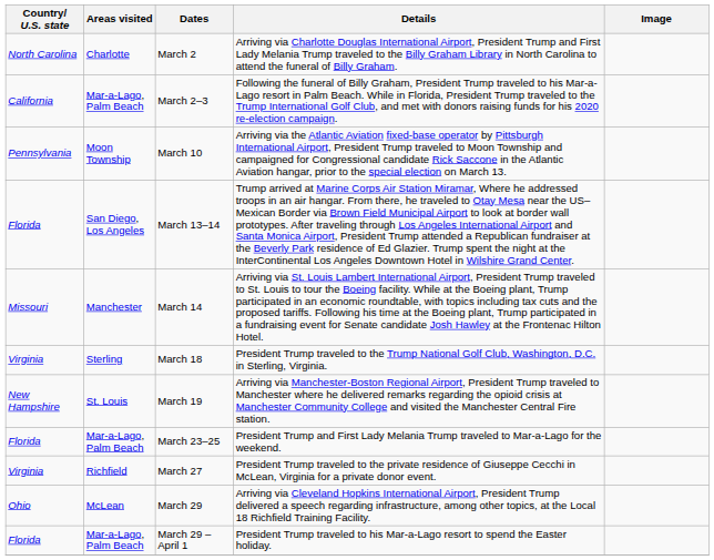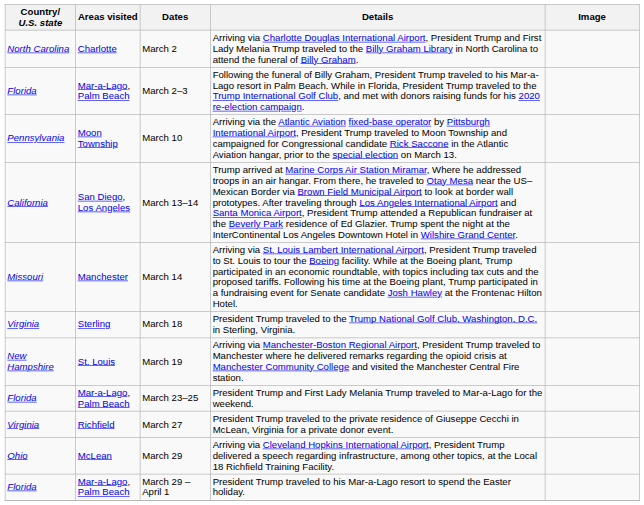 <table class="wikitable" style="margin: 1em auto 1em auto">
 <tr>
 <th width=110>Country/<br><em>U.S. state</em></th>
 <th width=100>Areas visited</th>
 <th width=110>Dates</th>
 <th width=550>Details</th>
 <th width=150>Image</th>
 </tr>
 <tr>
 <td> <em><a href='#'>North Carolina</a></em></td>
 <td><a href='#'>Charlotte</a></td>
 <td>March 2</td>
 <td>Arriving via <a href='#'>Charlotte Douglas International Airport</a>, President Trump and First Lady Melania Trump traveled to the <a href='#'>Billy Graham Library</a> in North Carolina to attend the funeral of <a href='#'>Billy Graham</a>.</td>
 <td></td>
 </tr>
 <tr>
-<td> <em><a href='#'>California</a></em></td>
+<td> <em><a href='#'>Florida</a></em></td>
 <td><a href='#'>Mar-a-Lago</a>, <a href='#'>Palm Beach</a></td>
 <td>March 2–3</td>
 <td>Following the funeral of Billy Graham, President Trump traveled to his Mar-a-Lago resort in Palm Beach. While in Florida, President Trump traveled to the <a href='#'>Trump International Golf Club</a>, and met with donors raising funds for his <a href='#'>2020 re-election campaign</a>.</td>
 <td></td>
 </tr>
 <tr>
 <td> <em><a href='#'>Pennsylvania</a></em></td>
 <td><a href='#'>Moon Township</a></td>
 <td>March 10</td>
 <td>Arriving via the <a href='#'>Atlantic Aviation</a> <a href='#'>fixed-base operator</a> by <a href='#'>Pittsburgh International Airport</a>, President Trump traveled to Moon Township and campaigned for Congressional candidate <a href='#'>Rick Saccone</a> in the Atlantic Aviation hangar, prior to the <a href='#'>special election</a> on March 13.</td>
 <td></td>
 </tr>
 <tr>
-<td> <em><a href='#'>Florida</a></em></td>
+<td> <em><a href='#'>California</a></em></td>
 <td><a href='#'>San Diego</a>, <a href='#'>Los Angeles</a></td>
 <td>March 13–14</td>
 <td>Trump arrived at <a href='#'>Marine Corps Air Station Miramar</a>, Where he addressed troops in an air hangar. From there, he traveled to <a href='#'>Otay Mesa</a> near the US–Mexican Border via <a href='#'>Brown Field Municipal Airport</a> to look at border wall prototypes. After traveling through <a href='#'>Los Angeles International Airport</a> and <a href='#'>Santa Monica Airport</a>, President Trump attended a Republican fundraiser at the <a href='#'>Beverly Park</a> residence of Ed Glazier. Trump spent the night at the InterContinental Los Angeles Downtown Hotel in <a href='#'>Wilshire Grand Center</a>.</td>
 <td></td>
 </tr>
 <tr>
 <td> <em><a href='#'>Missouri</a></em></td>
 <td><a href='#'>Manchester</a></td>
 <td>March 14</td>
 <td>Arriving via <a href='#'>St. Louis Lambert International Airport</a>, President Trump traveled to St. Louis to tour the <a href='#'>Boeing</a> facility. While at the Boeing plant, Trump participated in an economic roundtable, with topics including tax cuts and the proposed tariffs. Following his time at the Boeing plant, Trump participated in a fundraising event for Senate candidate <a href='#'>Josh Hawley</a> at the Frontenac Hilton Hotel.</td>
 <td></td>
 </tr>
 <tr>
 <td> <em><a href='#'>Virginia</a></em></td>
 <td><a href='#'>Sterling</a></td>
 <td>March 18</td>
 <td>President Trump traveled to the <a href='#'>Trump National Golf Club, Washington, D.C.</a> in Sterling, Virginia.</td>
 <td></td>
 </tr>
 <tr>
 <td> <em><a href='#'>New Hampshire</a></em></td>
 <td><a href='#'>St. Louis</a></td>
 <td>March 19</td>
 <td>Arriving via <a href='#'>Manchester-Boston Regional Airport</a>, President Trump traveled to Manchester where he delivered remarks regarding the opioid crisis at <a href='#'>Manchester Community College</a> and visited the Manchester Central Fire station.</td>
 <td></td>
 </tr>
 <tr>
 <td> <em><a href='#'>Florida</a></em></td>
 <td><a href='#'>Mar-a-Lago</a>, <a href='#'>Palm Beach</a></td>
 <td>March 23–25</td>
 <td>President Trump and First Lady Melania Trump traveled to Mar-a-Lago for the weekend.</td>
 <td></td>
 </tr>
 <tr>
 <td> <em><a href='#'>Virginia</a></em></td>
 <td><a href='#'>Richfield</a></td>
 <td>March 27</td>
 <td>President Trump traveled to the private residence of Giuseppe Cecchi in McLean, Virginia for a private donor event.</td>
 <td></td>
 </tr>
 <tr>
 <td> <em><a href='#'>Ohio</a></em></td>
 <td><a href='#'>McLean</a></td>
 <td>March 29</td>
 <td>Arriving via <a href='#'>Cleveland Hopkins International Airport</a>, President Trump delivered a speech regarding infrastructure, among other topics, at the Local 18 Richfield Training Facility.</td>
 <td></td>
 </tr>
 <tr>
 <td> <em><a href='#'>Florida</a></em></td>
 <td><a href='#'>Mar-a-Lago</a>, <a href='#'>Palm Beach</a></td>
 <td>March 29 – April 1</td>
 <td>President Trump traveled to his Mar-a-Lago resort to spend the Easter holiday.</td>
 <td></td>
 </tr>
 <tr>
 </tr>
 </table>
